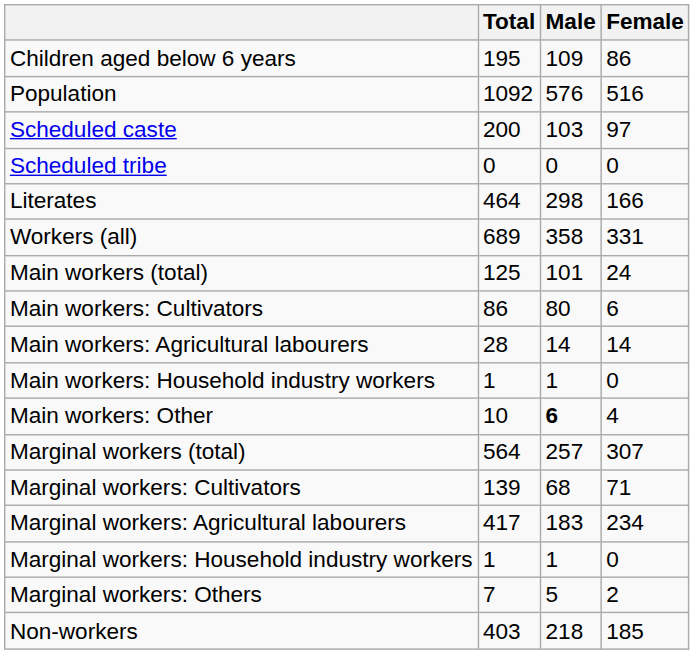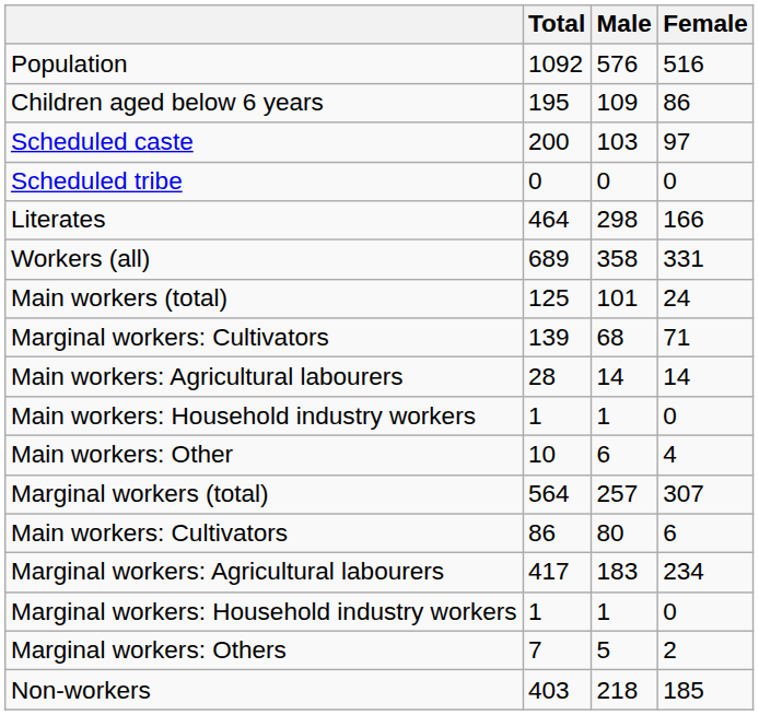 <table class="wikitable sortable">
 <tr>
 <th></th>
 <th>Total</th>
 <th>Male</th>
 <th>Female</th>
 </tr>
 <tr>
+<td>Population</td>
+<td>1092</td>
+<td>576</td>
+<td>516</td>
+</tr>
+<tr>
 <td>Children aged below 6 years</td>
 <td>195</td>
 <td>109</td>
 <td>86</td>
-</tr>
-<tr>
-<td>Population</td>
-<td>1092</td>
-<td>576</td>
-<td>516</td>
 </tr>
 <tr>
 <td><a href='#'>Scheduled caste</a></td>
 <td>200</td>
 <td>103</td>
 <td>97</td>
 </tr>
 <tr>
 <td><a href='#'>Scheduled tribe</a></td>
 <td>0</td>
 <td>0</td>
 <td>0</td>
 </tr>
 <tr>
 <td>Literates</td>
 <td>464</td>
 <td>298</td>
 <td>166</td>
 </tr>
 <tr>
 <td>Workers (all)</td>
 <td>689</td>
 <td>358</td>
 <td>331</td>
 </tr>
 <tr>
 <td>Main workers (total)</td>
 <td>125</td>
 <td>101</td>
 <td>24</td>
 </tr>
 <tr>
-<td>Main workers: Cultivators</td>
-<td>86</td>
-<td>80</td>
-<td>6</td>
+<td>Marginal workers: Cultivators</td>
+<td>139</td>
+<td>68</td>
+<td>71</td>
 </tr>
 <tr>
 <td>Main workers: Agricultural labourers</td>
 <td>28</td>
 <td>14</td>
 <td>14</td>
 </tr>
 <tr>
 <td>Main workers: Household industry workers</td>
 <td>1</td>
 <td>1</td>
 <td>0</td>
 </tr>
 <tr>
 <td>Main workers: Other</td>
 <td>10</td>
-<td><strong>6</strong></td>
+<td>6</td>
 <td>4</td>
 </tr>
 <tr>
 <td>Marginal workers (total)</td>
 <td>564</td>
 <td>257</td>
 <td>307</td>
 </tr>
 <tr>
-<td>Marginal workers: Cultivators</td>
-<td>139</td>
-<td>68</td>
-<td>71</td>
+<td>Main workers: Cultivators</td>
+<td>86</td>
+<td>80</td>
+<td>6</td>
 </tr>
 <tr>
 <td>Marginal workers: Agricultural labourers</td>
 <td>417</td>
 <td>183</td>
 <td>234</td>
 </tr>
 <tr>
 <td>Marginal workers: Household industry workers</td>
 <td>1</td>
 <td>1</td>
 <td>0</td>
 </tr>
 <tr>
 <td>Marginal workers: Others</td>
 <td>7</td>
 <td>5</td>
 <td>2</td>
 </tr>
 <tr>
 <td>Non-workers</td>
 <td>403</td>
 <td>218</td>
 <td>185</td>
 </tr>
 </table>
